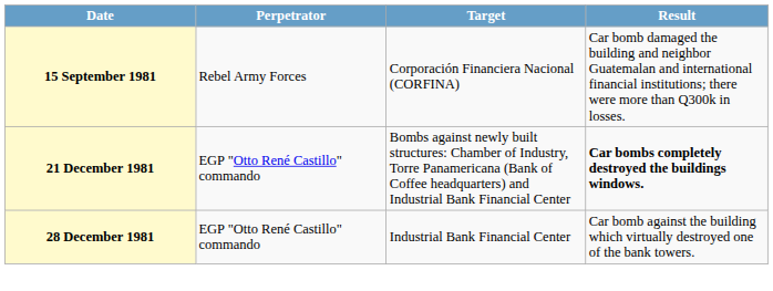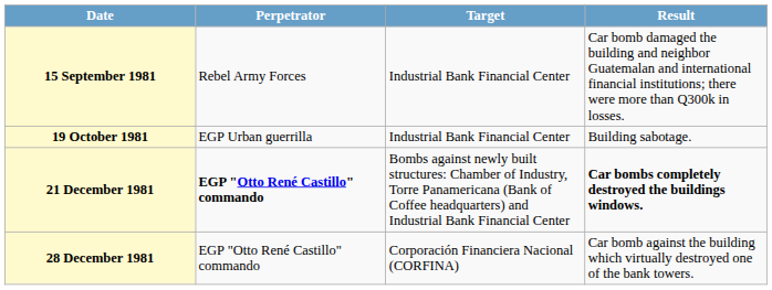 <table class="wikitable sortable" style="margin:1em auto; width:70%;">
 <tr style="color:white;">
 <th style="text-align:center; background:#659ec7; width:25%;"><strong>Date</strong></th>
 <th style="text-align:center; background:#659ec7; width:25%;"><strong>Perpetrator</strong></th>
 <th style="background:#659ec7; text-align:center;"><strong>Target</strong></th>
 <th style="background:#659ec7; text-align:center;"><strong>Result</strong></th>
 </tr>
 <tr>
 <th style="background:lemonchiffon;">15 September 1981</th>
 <td>Rebel Army Forces</td>
-<td>Corporación Financiera Nacional (CORFINA)</td>
+<td>Industrial Bank Financial Center</td>
 <td>Car bomb damaged the building and neighbor Guatemalan and international financial institutions; there were more than Q300k in losses.</td>
 </tr>
 <tr>
+<th style="background:lemonchiffon;">19 October 1981</th>
+<td>EGP Urban guerrilla</td>
+<td>Industrial Bank Financial Center</td>
+<td>Building sabotage.</td>
+</tr>
+<tr>
 <th style="background:lemonchiffon;">21 December 1981</th>
-<td>EGP "<a href='#'>Otto René Castillo</a>" commando</td>
+<td><strong>EGP "<a href='#'>Otto René Castillo</a>" commando</strong></td>
 <td>Bombs against newly built structures: Chamber of Industry, Torre Panamericana (Bank of Coffee headquarters) and Industrial Bank Financial Center</td>
 <td><strong>Car bombs completely destroyed the buildings windows.</strong></td>
 </tr>
 <tr>
 <th style="background:lemonchiffon;">28 December 1981</th>
 <td>EGP "Otto René Castillo" commando</td>
-<td>Industrial Bank Financial Center</td>
+<td>Corporación Financiera Nacional (CORFINA)</td>
 <td>Car bomb against the building which virtually destroyed one of the bank towers.</td>
 </tr>
 </table>
